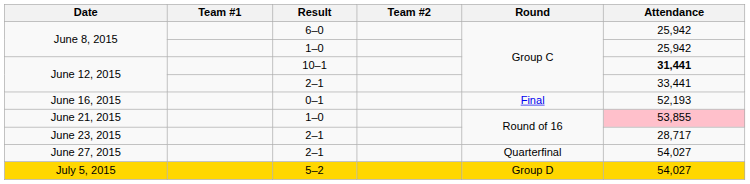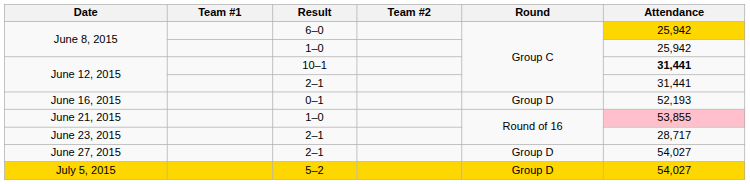 <table class="wikitable" style="text-align:left; width:85%;">
 <tr>
 <th>Date</th>
 <th>Team #1</th>
 <th>Result</th>
 <th>Team #2</th>
 <th>Round</th>
 <th>Attendance</th>
 </tr>
 <tr>
 <td rowspan="2" style="text-align:center;">June 8, 2015</td>
 <td></td>
 <td style="text-align:center;">6–0</td>
 <td></td>
 <td rowspan="4" style="text-align:center;">Group C</td>
-<td style="text-align:center;">25,942</td>
+<td style="background: gold; text-align:center;">25,942</td>
 </tr>
 <tr>
 <td></td>
 <td style="text-align:center;">1–0</td>
 <td></td>
 <td style="text-align:center;">25,942</td>
 </tr>
 <tr>
 <td rowspan="2" style="text-align:center;">June 12, 2015</td>
 <td></td>
 <td style="text-align:center;">10–1</td>
 <td></td>
 <td style="text-align:center;"><strong>31,441</strong></td>
 </tr>
 <tr>
 <td></td>
 <td style="text-align:center;">2–1</td>
 <td></td>
-<td style="text-align:center;">33,441</td>
+<td style="text-align:center;">31,441</td>
 </tr>
 <tr>
 <td style="text-align:center;">June 16, 2015</td>
 <td></td>
 <td style="text-align:center;">0–1</td>
 <td></td>
-<td style="text-align:center;"><a href='#'>Final</a></td>
+<td style="text-align:center;">Group D</td>
 <td style="text-align:center;">52,193</td>
 </tr>
 <tr>
 <td style="text-align:center;">June 21, 2015</td>
 <td></td>
 <td style="text-align:center;">1–0</td>
 <td></td>
 <td rowspan="2" style="text-align:center;">Round of 16</td>
 <td style="background: pink; text-align:center;">53,855</td>
 </tr>
 <tr>
 <td style="text-align:center;">June 23, 2015</td>
 <td></td>
 <td style="text-align:center;">2–1</td>
 <td></td>
 <td style="text-align:center;">28,717</td>
 </tr>
 <tr>
 <td style="text-align:center;">June 27, 2015</td>
 <td></td>
 <td style="text-align:center;">2–1</td>
 <td></td>
-<td style="text-align:center;">Quarterfinal</td>
+<td style="text-align:center;">Group D</td>
 <td style="text-align:center;">54,027</td>
 </tr>
 <tr style="background:gold;">
 <td style="text-align:center;">July 5, 2015</td>
 <td></td>
 <td style="text-align:center;">5–2</td>
 <td></td>
 <td style="text-align:center;">Group D</td>
 <td style="text-align:center;">54,027</td>
 </tr>
 </table>
